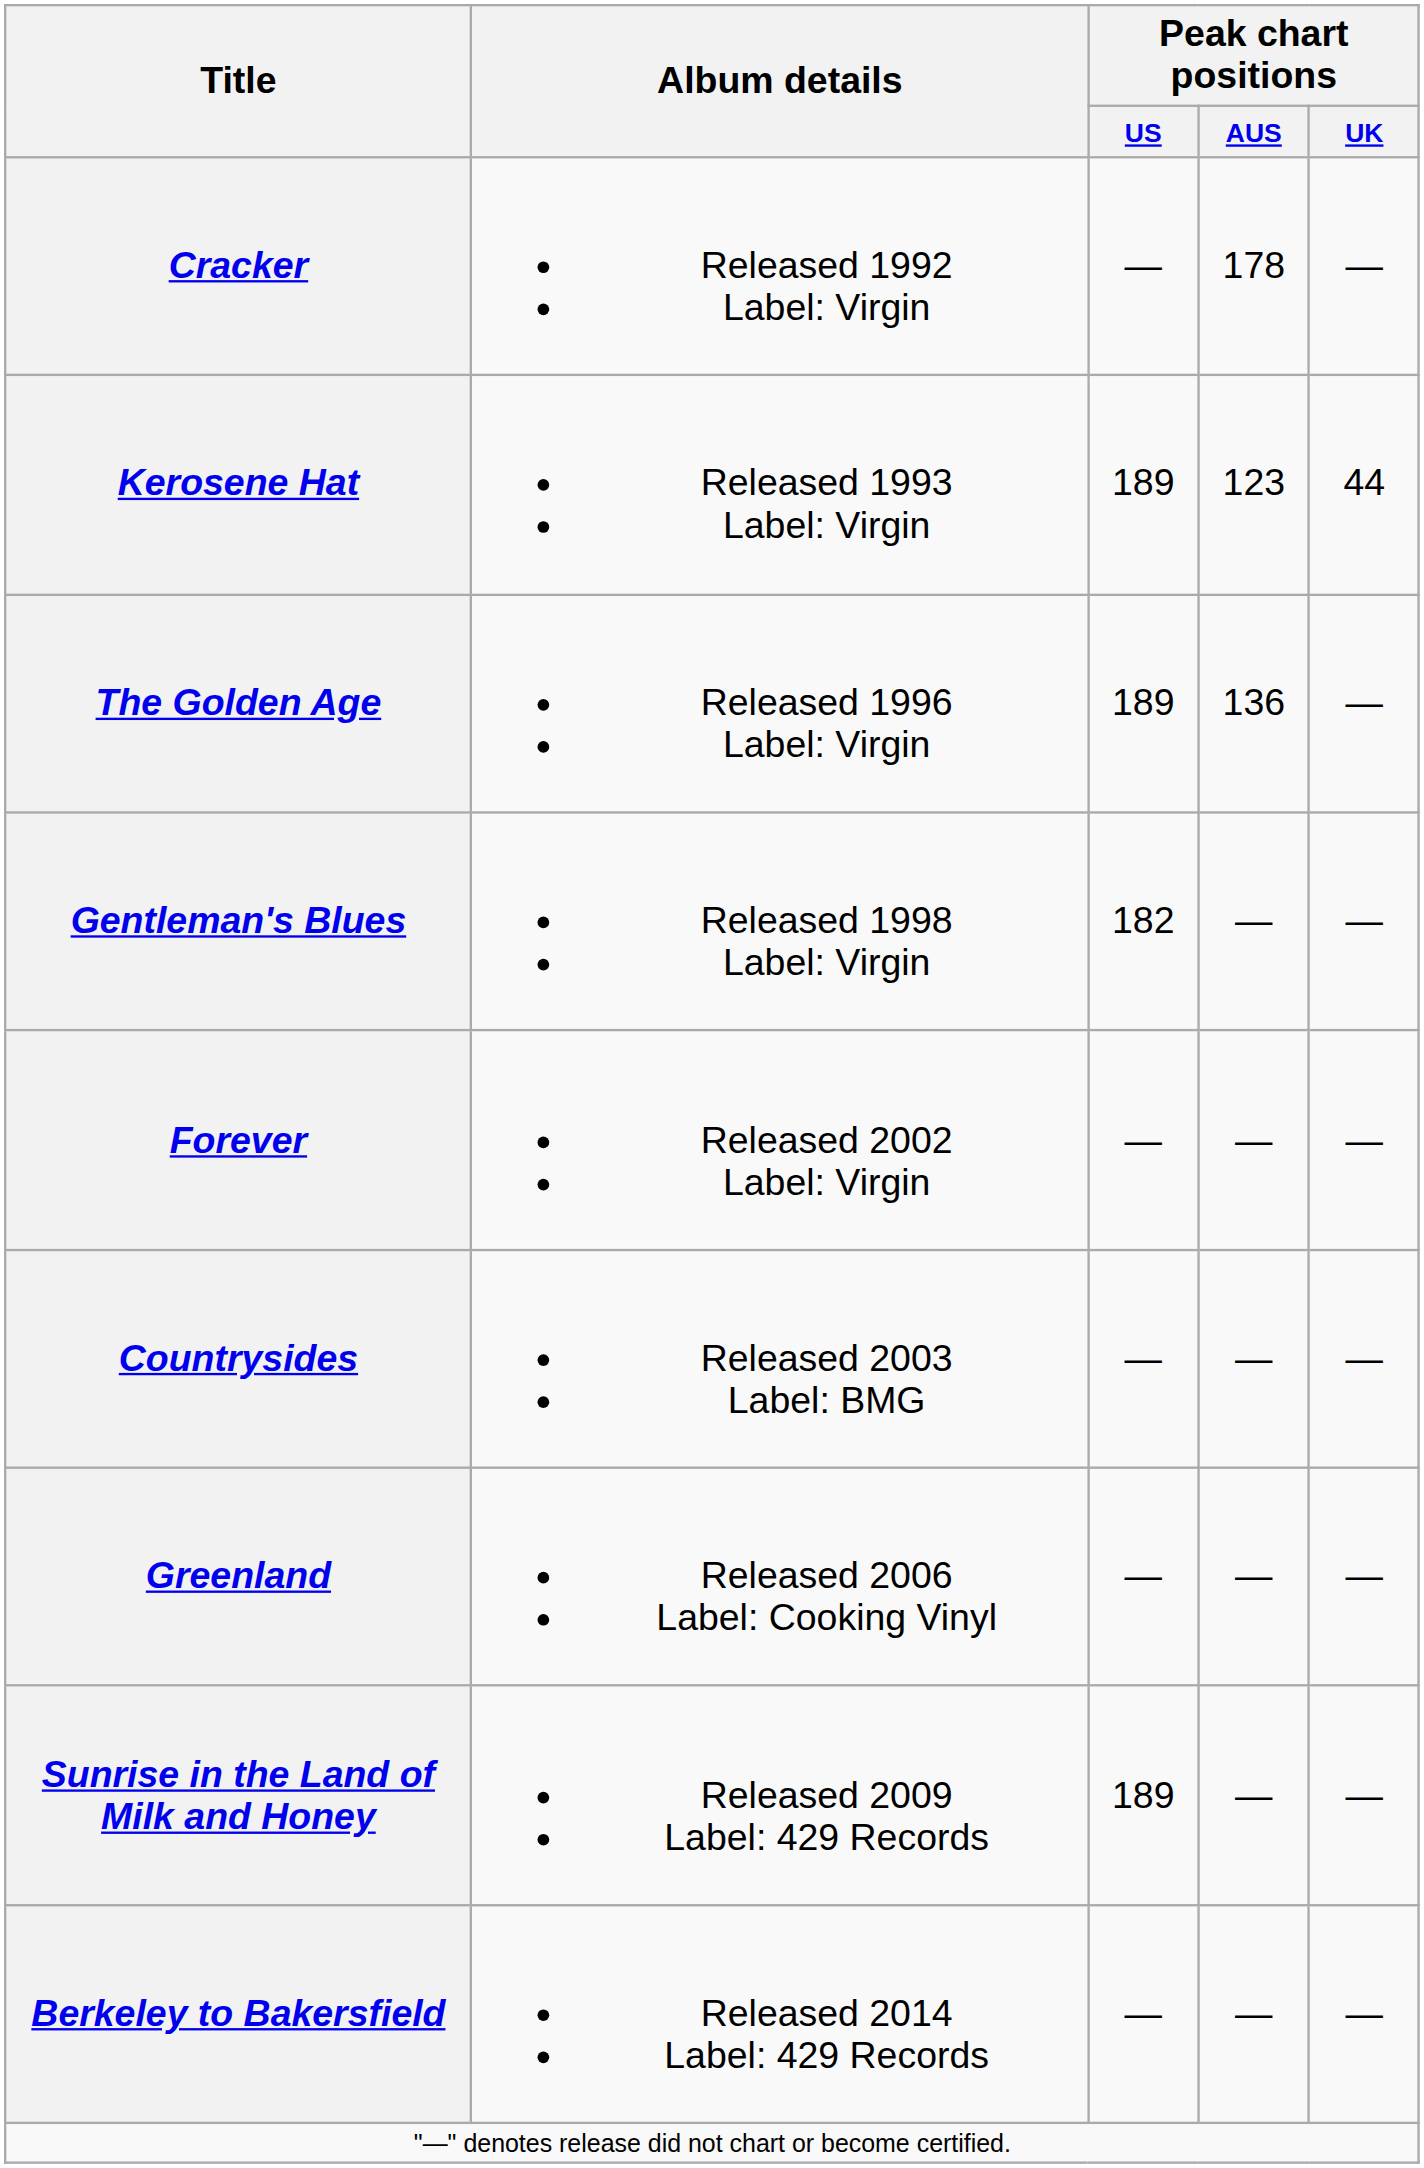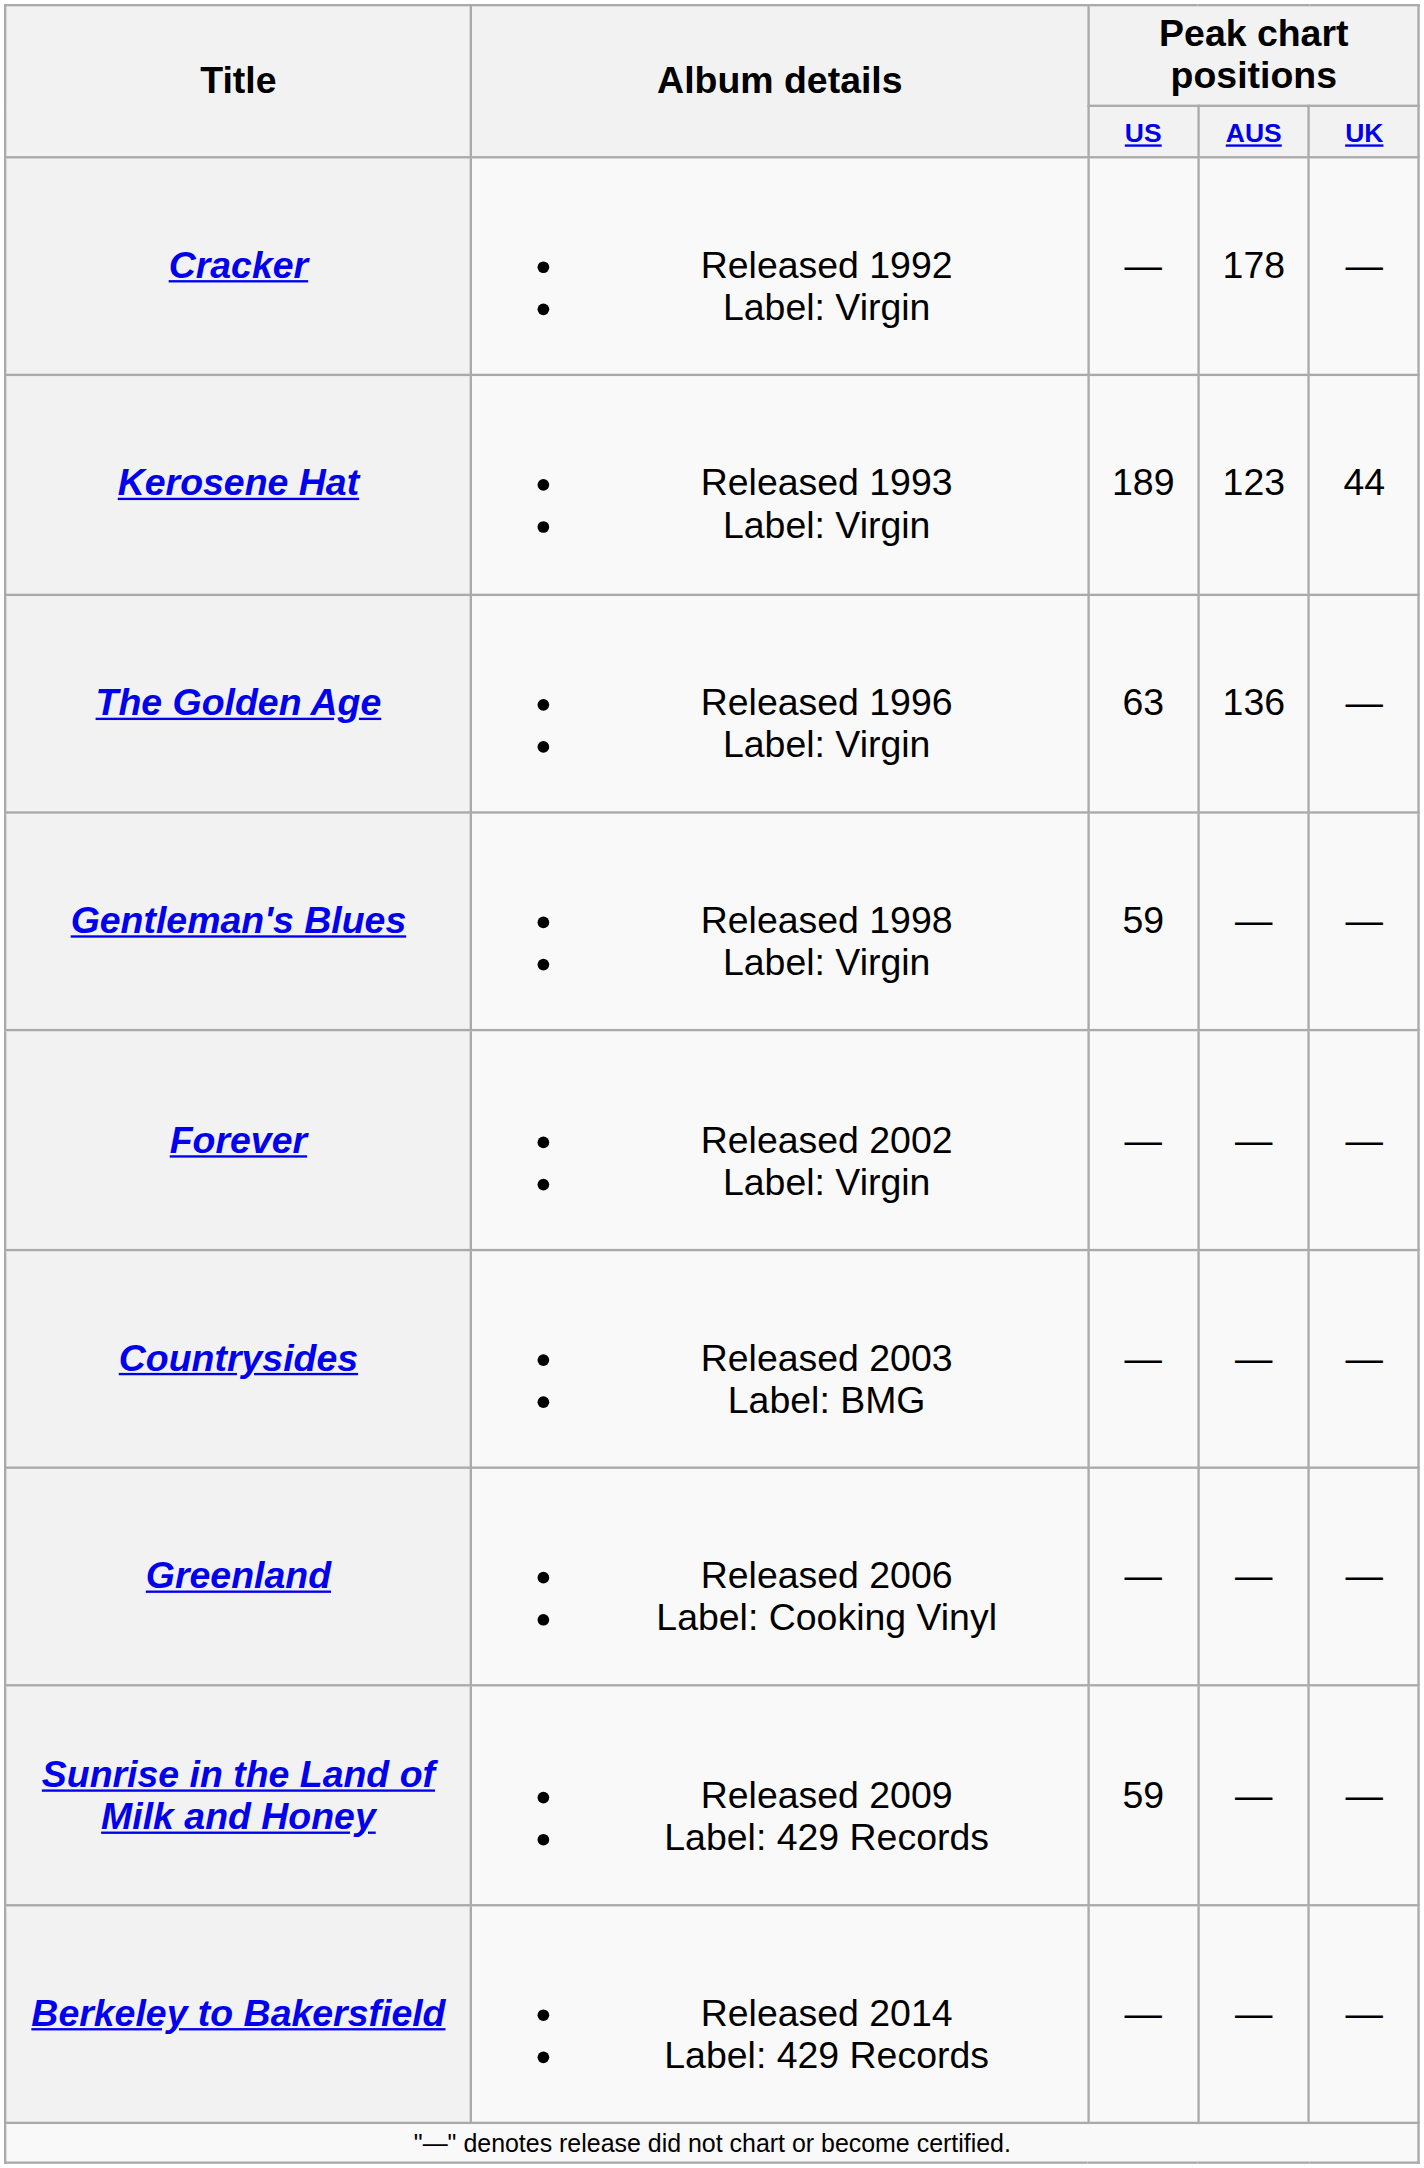 <table class="wikitable plainrowheaders" style="text-align:center;" border="1">
 <tr>
 <th scope="col" rowspan="2" style="width:12em;">Title</th>
 <th scope="col" rowspan="2" style="width:16em;">Album details</th>
 <th scope="col" colspan="3">Peak chart<br>positions</th>
 </tr>
 <tr>
 <th scope="col" style="width:3em; font-size:85%"><small><a href='#'>US</a></small><br></th>
 <th scope="col" style="width:3em; font-size:85%"><small> <a href='#'>AUS</a></small><br></th>
 <th scope="col" style="width:3em; font-size:85%"><small><a href='#'>UK</a></small><br></th>
 </tr>
 <tr>
 <th scope="row"><em><a href='#'>Cracker</a></em></th>
 <td><br><ul><li>Released 1992</li><li>Label: Virgin</li></ul></td>
 <td style="text-align:center;">—</td>
 <td style="text-align:center;">178</td>
 <td style="text-align:center;">—</td>
 </tr>
 <tr>
 <th scope="row"><em><a href='#'>Kerosene Hat</a></em></th>
 <td><br><ul><li>Released 1993</li><li>Label: Virgin</li></ul></td>
 <td style="text-align:center;">189</td>
 <td style="text-align:center;">123</td>
 <td style="text-align:center;">44</td>
 </tr>
 <tr>
 <th scope="row"><em><a href='#'>The Golden Age</a></em></th>
 <td><br><ul><li>Released 1996</li><li>Label: Virgin</li></ul></td>
-<td style="text-align:center;">189</td>
+<td style="text-align:center;">63</td>
 <td style="text-align:center;">136</td>
 <td style="text-align:center;">—</td>
 </tr>
 <tr>
 <th scope="row"><em><a href='#'>Gentleman's Blues</a></em></th>
 <td><br><ul><li>Released 1998</li><li>Label: Virgin</li></ul></td>
-<td style="text-align:center;">182</td>
+<td style="text-align:center;">59</td>
 <td style="text-align:center;">—</td>
 <td style="text-align:center;">—</td>
 </tr>
 <tr>
 <th scope="row"><em><a href='#'>Forever</a></em></th>
 <td><br><ul><li>Released 2002</li><li>Label: Virgin</li></ul></td>
 <td style="text-align:center;">—</td>
 <td style="text-align:center;">—</td>
 <td style="text-align:center;">—</td>
 </tr>
 <tr>
 <th scope="row"><em><a href='#'>Countrysides</a></em></th>
 <td><br><ul><li>Released 2003</li><li>Label: BMG</li></ul></td>
 <td style="text-align:center;">—</td>
 <td style="text-align:center;">—</td>
 <td style="text-align:center;">—</td>
 </tr>
 <tr>
 <th scope="row"><em><a href='#'>Greenland</a></em></th>
 <td><br><ul><li>Released 2006</li><li>Label: Cooking Vinyl</li></ul></td>
 <td style="text-align:center;">—</td>
 <td style="text-align:center;">—</td>
 <td style="text-align:center;">—</td>
 </tr>
 <tr>
 <th scope="row"><em><a href='#'>Sunrise in the Land of Milk and Honey</a></em></th>
 <td><br><ul><li>Released 2009</li><li>Label: 429 Records</li></ul></td>
-<td style="text-align:center;">189</td>
+<td style="text-align:center;">59</td>
 <td style="text-align:center;">—</td>
 <td style="text-align:center;">—</td>
 </tr>
 <tr>
 <th scope="row"><em><a href='#'>Berkeley to Bakersfield</a></em></th>
 <td><br><ul><li>Released 2014</li><li>Label: 429 Records</li></ul></td>
 <td style="text-align:center;">—</td>
 <td style="text-align:center;">—</td>
 <td style="text-align:center;">—</td>
 </tr>
 <tr>
 <td colspan="25" style="text-align:center; font-size:8pt;">"—" denotes release did not chart or become certified.</td>
 </tr>
 </table>
